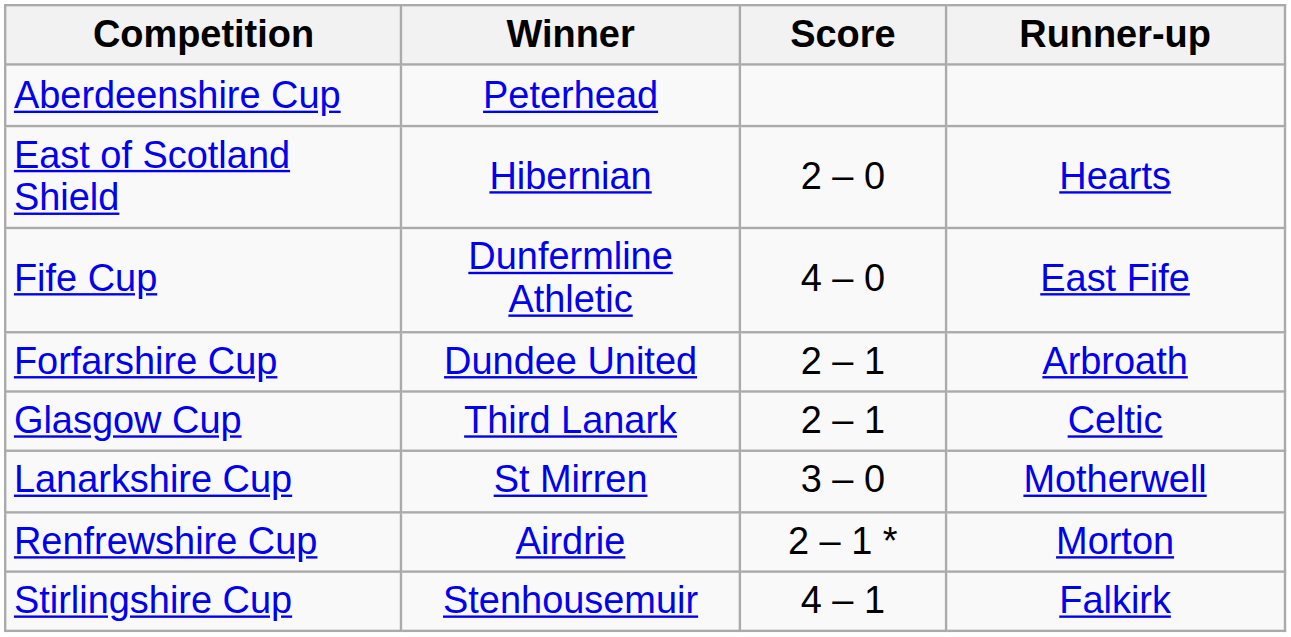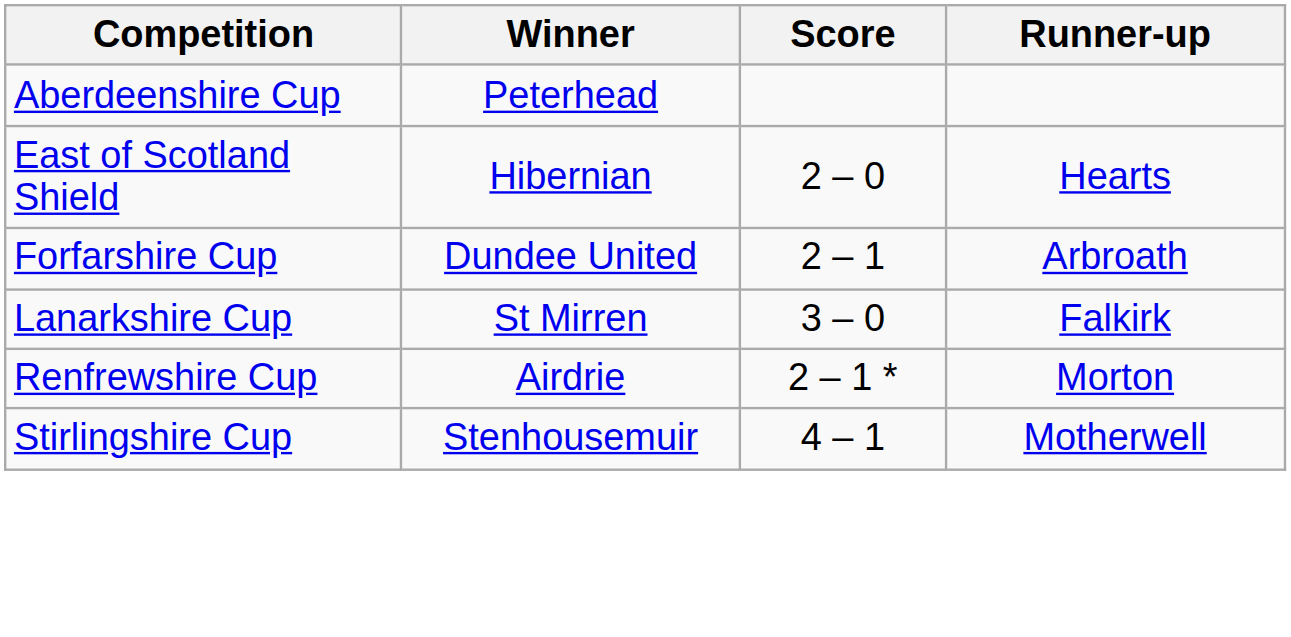 <table class="wikitable" style="text-align: center;">
 <tr>
 <th width=160>Competition</th>
 <th width=135>Winner</th>
 <th width=80>Score</th>
 <th width=135>Runner-up</th>
 </tr>
 <tr>
 <td align=left><a href='#'>Aberdeenshire Cup</a></td>
 <td><a href='#'>Peterhead</a></td>
 <td></td>
 <td></td>
 </tr>
 <tr>
 <td align=left><a href='#'>East of Scotland Shield</a></td>
 <td><a href='#'>Hibernian</a></td>
 <td>2 – 0</td>
 <td><a href='#'>Hearts</a></td>
 </tr>
 <tr>
-<td align=left><a href='#'>Fife Cup</a></td>
-<td><a href='#'>Dunfermline Athletic</a></td>
-<td>4 – 0</td>
-<td><a href='#'>East Fife</a></td>
-</tr>
-<tr>
 <td align=left><a href='#'>Forfarshire Cup</a></td>
 <td><a href='#'>Dundee United</a></td>
 <td>2 – 1</td>
 <td><a href='#'>Arbroath</a></td>
 </tr>
 <tr>
-<td align=left><a href='#'>Glasgow Cup</a></td>
-<td><a href='#'>Third Lanark</a></td>
-<td>2 – 1</td>
-<td><a href='#'>Celtic</a></td>
-</tr>
-<tr>
 <td align=left><a href='#'>Lanarkshire Cup</a></td>
 <td><a href='#'>St Mirren</a></td>
 <td>3 – 0</td>
-<td><a href='#'>Motherwell</a></td>
+<td><a href='#'>Falkirk</a></td>
 </tr>
 <tr>
 <td align=left><a href='#'>Renfrewshire Cup</a></td>
 <td><a href='#'>Airdrie</a></td>
 <td>2 – 1 *</td>
 <td><a href='#'>Morton</a></td>
 </tr>
 <tr>
 <td align=left><a href='#'>Stirlingshire Cup</a></td>
 <td><a href='#'>Stenhousemuir</a></td>
 <td>4 – 1</td>
-<td><a href='#'>Falkirk</a></td>
+<td><a href='#'>Motherwell</a></td>
 </tr>
 </table>
